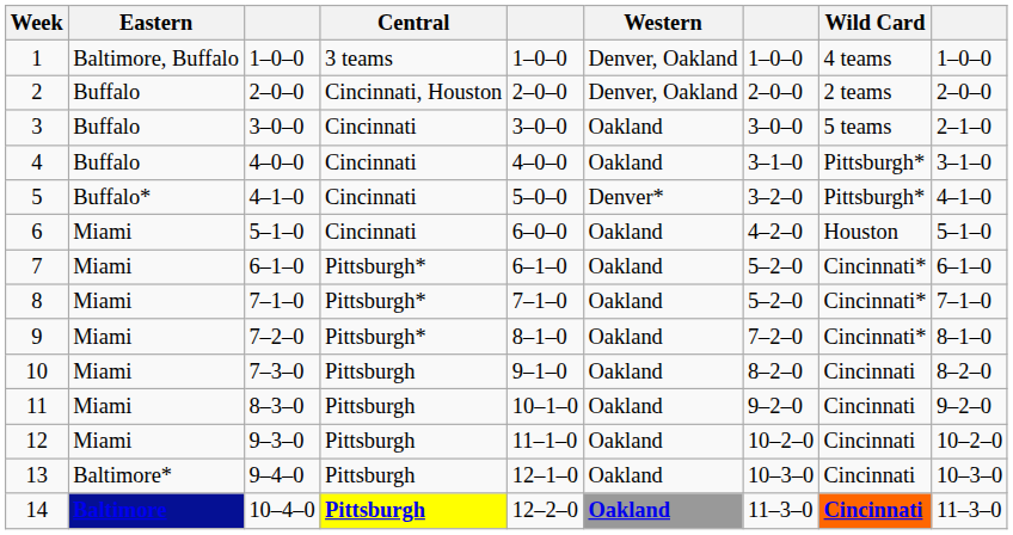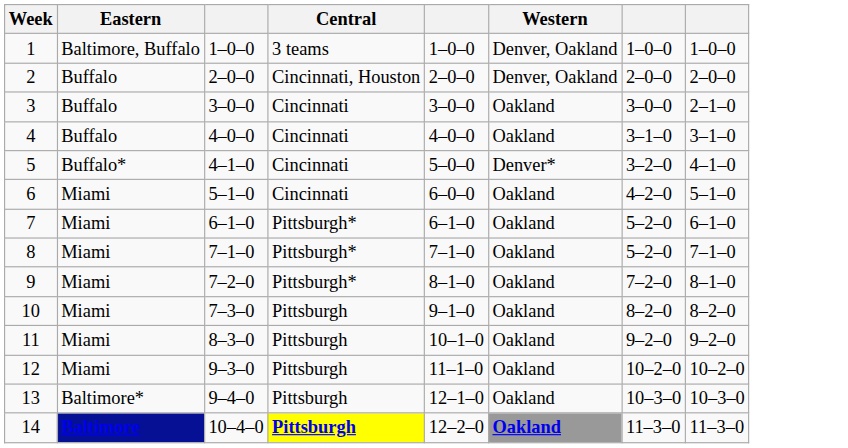 <table class="wikitable">
 <tr>
 <th>Week</th>
 <th>Eastern</th>
 <th></th>
 <th>Central</th>
 <th></th>
 <th>Western</th>
 <th></th>
-<th>Wild Card</th>
 <th></th>
 </tr>
 <tr>
 <td align=center>1</td>
 <td>Baltimore, Buffalo</td>
 <td>1–0–0</td>
 <td>3 teams</td>
 <td>1–0–0</td>
 <td>Denver, Oakland</td>
 <td>1–0–0</td>
-<td>4 teams</td>
 <td>1–0–0</td>
 </tr>
 <tr>
 <td align=center>2</td>
 <td>Buffalo</td>
 <td>2–0–0</td>
 <td>Cincinnati, Houston</td>
 <td>2–0–0</td>
 <td>Denver, Oakland</td>
 <td>2–0–0</td>
-<td>2 teams</td>
 <td>2–0–0</td>
 </tr>
 <tr>
 <td align=center>3</td>
 <td>Buffalo</td>
 <td>3–0–0</td>
 <td>Cincinnati</td>
 <td>3–0–0</td>
 <td>Oakland</td>
 <td>3–0–0</td>
-<td>5 teams</td>
 <td>2–1–0</td>
 </tr>
 <tr>
 <td align=center>4</td>
 <td>Buffalo</td>
 <td>4–0–0</td>
 <td>Cincinnati</td>
 <td>4–0–0</td>
 <td>Oakland</td>
 <td>3–1–0</td>
-<td>Pittsburgh*</td>
 <td>3–1–0</td>
 </tr>
 <tr>
 <td align=center>5</td>
 <td>Buffalo*</td>
 <td>4–1–0</td>
 <td>Cincinnati</td>
 <td>5–0–0</td>
 <td>Denver*</td>
 <td>3–2–0</td>
-<td>Pittsburgh*</td>
 <td>4–1–0</td>
 </tr>
 <tr>
 <td align=center>6</td>
 <td>Miami</td>
 <td>5–1–0</td>
 <td>Cincinnati</td>
 <td>6–0–0</td>
 <td>Oakland</td>
 <td>4–2–0</td>
-<td>Houston</td>
 <td>5–1–0</td>
 </tr>
 <tr>
 <td align=center>7</td>
 <td>Miami</td>
 <td>6–1–0</td>
 <td>Pittsburgh*</td>
 <td>6–1–0</td>
 <td>Oakland</td>
 <td>5–2–0</td>
-<td>Cincinnati*</td>
 <td>6–1–0</td>
 </tr>
 <tr>
 <td align=center>8</td>
 <td>Miami</td>
 <td>7–1–0</td>
 <td>Pittsburgh*</td>
 <td>7–1–0</td>
 <td>Oakland</td>
 <td>5–2–0</td>
-<td>Cincinnati*</td>
 <td>7–1–0</td>
 </tr>
 <tr>
 <td align=center>9</td>
 <td>Miami</td>
 <td>7–2–0</td>
 <td>Pittsburgh*</td>
 <td>8–1–0</td>
 <td>Oakland</td>
 <td>7–2–0</td>
-<td>Cincinnati*</td>
 <td>8–1–0</td>
 </tr>
 <tr>
 <td align=center>10</td>
 <td>Miami</td>
 <td>7–3–0</td>
 <td>Pittsburgh</td>
 <td>9–1–0</td>
 <td>Oakland</td>
 <td>8–2–0</td>
-<td>Cincinnati</td>
 <td>8–2–0</td>
 </tr>
 <tr>
 <td align=center>11</td>
 <td>Miami</td>
 <td>8–3–0</td>
 <td>Pittsburgh</td>
 <td>10–1–0</td>
 <td>Oakland</td>
 <td>9–2–0</td>
-<td>Cincinnati</td>
 <td>9–2–0</td>
 </tr>
 <tr>
 <td align=center>12</td>
 <td>Miami</td>
 <td>9–3–0</td>
 <td>Pittsburgh</td>
 <td>11–1–0</td>
 <td>Oakland</td>
 <td>10–2–0</td>
-<td>Cincinnati</td>
 <td>10–2–0</td>
 </tr>
 <tr>
 <td align=center>13</td>
 <td>Baltimore*</td>
 <td>9–4–0</td>
 <td>Pittsburgh</td>
 <td>12–1–0</td>
 <td>Oakland</td>
 <td>10–3–0</td>
-<td>Cincinnati</td>
 <td>10–3–0</td>
 </tr>
 <tr>
 <td align=center>14</td>
 <td bgcolor="#051094"><strong><a href='#'><span>Baltimore</span></a></strong></td>
 <td>10–4–0</td>
 <td bgcolor="#FFFF00"><strong><a href='#'><span>Pittsburgh</span></a></strong></td>
 <td>12–2–0</td>
 <td bgcolor="#999999"><strong><a href='#'><span>Oakland</span></a></strong></td>
 <td>11–3–0</td>
-<td bgcolor="#FF6600"><strong><a href='#'><span>Cincinnati</span></a></strong></td>
 <td>11–3–0</td>
 </tr>
 </table>
